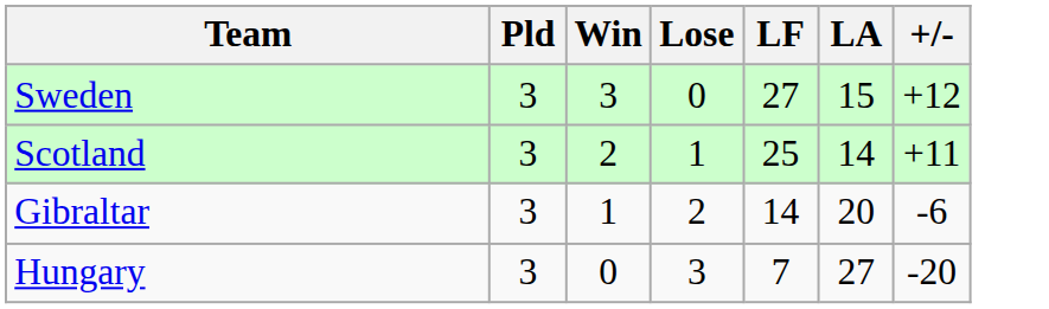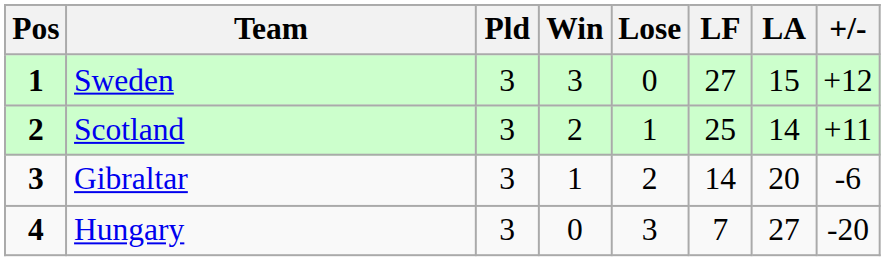 <table class="wikitable" style="font-size: 100%">
 <tr>
+<th width=20>Pos</th>
 <th width=200>Team</th>
 <th width=25>Pld</th>
 <th width=25>Win</th>
 <th width=25>Lose</th>
 <th width=25>LF</th>
 <th width=25>LA</th>
 <th width=25>+/-</th>
 </tr>
 <tr align=center style="background: #ccffcc;">
+<td><strong>1</strong></td>
 <td align="left"> <a href='#'>Sweden</a></td>
 <td>3</td>
 <td>3</td>
 <td>0</td>
 <td>27</td>
 <td>15</td>
 <td>+12</td>
 </tr>
 <tr align=center style="background: #ccffcc;">
+<td><strong>2</strong></td>
 <td align="left"> <a href='#'>Scotland</a></td>
 <td>3</td>
 <td>2</td>
 <td>1</td>
 <td>25</td>
 <td>14</td>
 <td>+11</td>
 </tr>
 <tr align=center>
+<td><strong>3</strong></td>
 <td align="left"> <a href='#'>Gibraltar</a></td>
 <td>3</td>
 <td>1</td>
 <td>2</td>
 <td>14</td>
 <td>20</td>
 <td>-6</td>
 </tr>
 <tr align=center>
+<td><strong>4</strong></td>
 <td align="left"> <a href='#'>Hungary</a></td>
 <td>3</td>
 <td>0</td>
 <td>3</td>
 <td>7</td>
 <td>27</td>
 <td>-20</td>
 </tr>
 </table>
